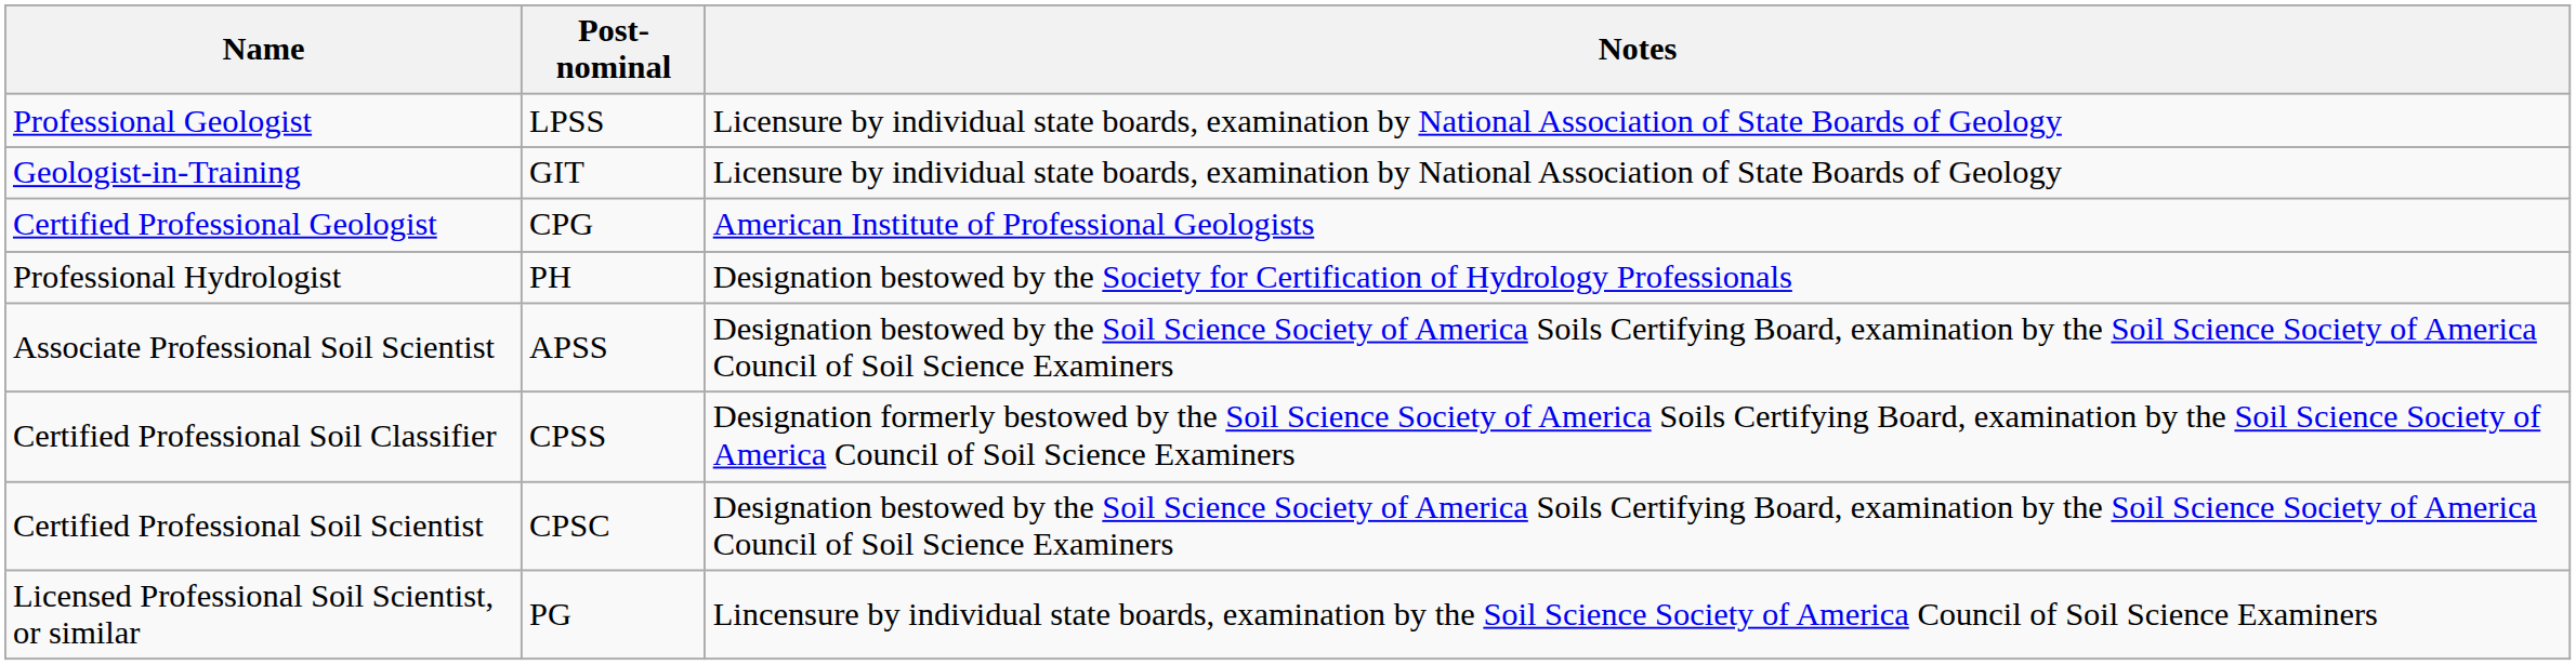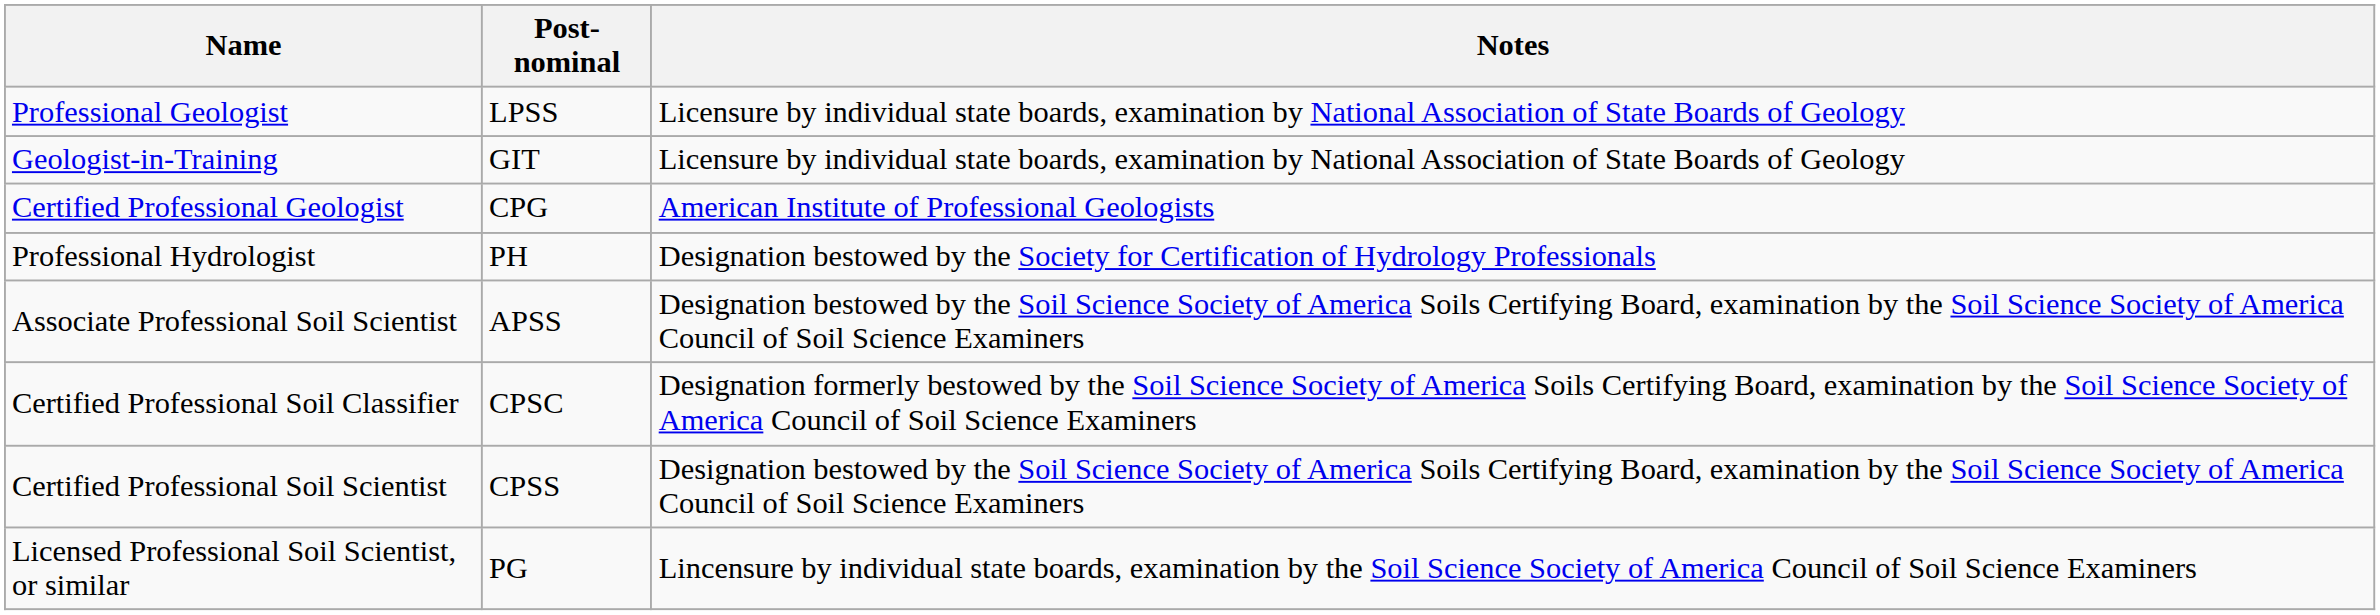 <table class="wikitable sortable">
 <tr>
 <th>Name</th>
 <th>Post-nominal</th>
 <th>Notes</th>
 </tr>
 <tr>
 <td><a href='#'>Professional Geologist</a></td>
 <td>LPSS</td>
 <td>Licensure by individual state boards, examination by <a href='#'>National Association of State Boards of Geology</a></td>
 </tr>
 <tr>
 <td><a href='#'>Geologist-in-Training</a></td>
 <td>GIT</td>
 <td>Licensure by individual state boards, examination by National Association of State Boards of Geology</td>
 </tr>
 <tr>
 <td><a href='#'>Certified Professional Geologist</a></td>
 <td>CPG</td>
 <td><a href='#'>American Institute of Professional Geologists</a></td>
 </tr>
 <tr>
 <td>Professional Hydrologist</td>
 <td>PH</td>
 <td>Designation bestowed by the <a href='#'>Society for Certification of Hydrology Professionals</a></td>
 </tr>
 <tr>
 <td>Associate Professional Soil Scientist</td>
 <td>APSS</td>
 <td>Designation bestowed by the <a href='#'>Soil Science Society of America</a> Soils Certifying Board, examination by the <a href='#'>Soil Science Society of America</a> Council of Soil Science Examiners</td>
 </tr>
 <tr>
 <td>Certified Professional Soil Classifier</td>
-<td>CPSS</td>
+<td>CPSC</td>
 <td>Designation formerly bestowed by the <a href='#'>Soil Science Society of America</a> Soils Certifying Board, examination by the <a href='#'>Soil Science Society of America</a> Council of Soil Science Examiners</td>
 </tr>
 <tr>
 <td>Certified Professional Soil Scientist</td>
-<td>CPSC</td>
+<td>CPSS</td>
 <td>Designation bestowed by the <a href='#'>Soil Science Society of America</a> Soils Certifying Board, examination by the <a href='#'>Soil Science Society of America</a> Council of Soil Science Examiners</td>
 </tr>
 <tr>
 <td>Licensed Professional Soil Scientist, or similar</td>
 <td>PG</td>
 <td>Lincensure by individual state boards, examination by the <a href='#'>Soil Science Society of America</a> Council of Soil Science Examiners</td>
 </tr>
 </table>
